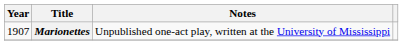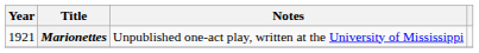 <table class="wikitable plainrowheaders sortable">
 <tr style="background:#ccc; text-align:center;">
 <th scope="col" class="unsortable">Year</th>
 <th scope="col" class="unsortable">Title</th>
 <th scope="col" class="unsortable">Notes</th>
 <th scope="col" class="unsortable"></th>
 </tr>
 <tr>
-<td>1907</td>
+<td>1921</td>
 <th scope=row><em>Marionettes</em></th>
 <td>Unpublished one-act play, written at the <a href='#'>University of Mississippi</a></td>
 <td style="text-align:center;"></td>
 </tr>
 <tr>
 </tr>
 </table>
